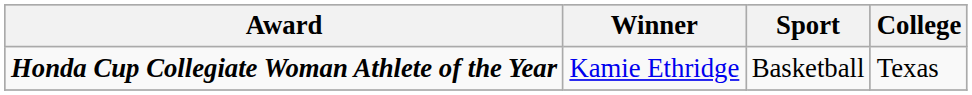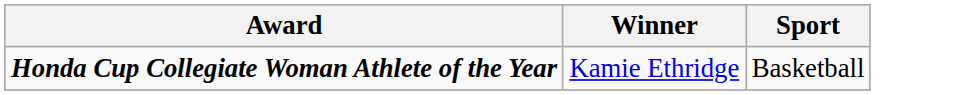 <table class="wikitable">
 <tr>
 <th>Award</th>
 <th>Winner</th>
 <th>Sport</th>
-<th>College</th>
 </tr>
 <tr>
 <td><strong><em>Honda Cup<strong> Collegiate Woman Athlete of the Year<em></td>
 <td><a href='#'>Kamie Ethridge</a></td>
 <td>Basketball</td>
-<td>Texas</td>
 </tr>
 </table>
